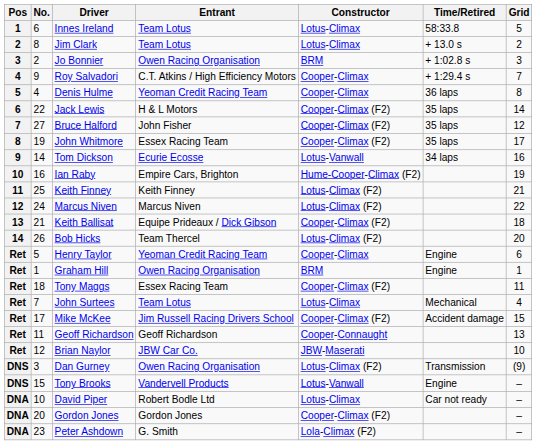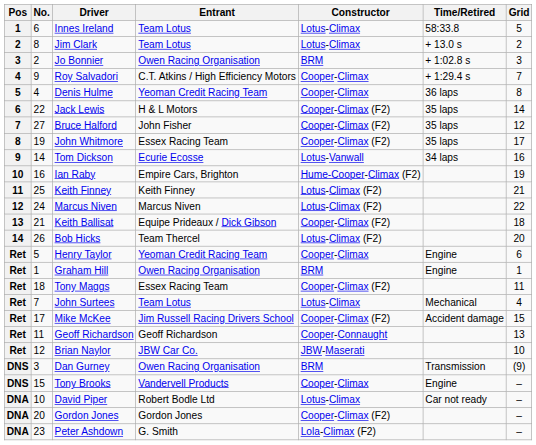 <table class="wikitable" style="font-size: 95%;">
 <tr>
 <th>Pos</th>
 <th>No.</th>
 <th>Driver</th>
 <th>Entrant</th>
 <th>Constructor</th>
 <th>Time/Retired</th>
 <th>Grid</th>
 </tr>
 <tr>
 <th>1</th>
 <td>6</td>
 <td> <a href='#'>Innes Ireland</a></td>
 <td><a href='#'>Team Lotus</a></td>
 <td><a href='#'>Lotus</a>-<a href='#'>Climax</a></td>
 <td>58:33.8</td>
 <td style="text-align:center">5</td>
 </tr>
 <tr>
 <th>2</th>
 <td>8</td>
 <td> <a href='#'>Jim Clark</a></td>
 <td><a href='#'>Team Lotus</a></td>
 <td><a href='#'>Lotus</a>-<a href='#'>Climax</a></td>
 <td>+ 13.0 s</td>
 <td style="text-align:center">2</td>
 </tr>
 <tr>
 <th>3</th>
 <td>2</td>
 <td> <a href='#'>Jo Bonnier</a></td>
 <td><a href='#'>Owen Racing Organisation</a></td>
 <td><a href='#'>BRM</a></td>
 <td>+ 1:02.8 s</td>
 <td style="text-align:center">3</td>
 </tr>
 <tr>
 <th>4</th>
 <td>9</td>
 <td> <a href='#'>Roy Salvadori</a></td>
 <td>C.T. Atkins / High Efficiency Motors</td>
 <td><a href='#'>Cooper</a>-<a href='#'>Climax</a></td>
 <td>+ 1:29.4 s</td>
 <td style="text-align:center">7</td>
 </tr>
 <tr>
 <th>5</th>
 <td>4</td>
 <td> <a href='#'>Denis Hulme</a></td>
 <td><a href='#'>Yeoman Credit Racing Team</a></td>
 <td><a href='#'>Cooper</a>-<a href='#'>Climax</a></td>
 <td>36 laps</td>
 <td style="text-align:center">8</td>
 </tr>
 <tr>
 <th>6</th>
 <td>22</td>
 <td> <a href='#'>Jack Lewis</a></td>
 <td>H & L Motors</td>
 <td><a href='#'>Cooper</a>-<a href='#'>Climax</a> (F2)</td>
 <td>35 laps</td>
 <td style="text-align:center">14</td>
 </tr>
 <tr>
 <th>7</th>
 <td>27</td>
 <td> <a href='#'>Bruce Halford</a></td>
 <td>John Fisher</td>
 <td><a href='#'>Cooper</a>-<a href='#'>Climax</a> (F2)</td>
 <td>35 laps</td>
 <td style="text-align:center">12</td>
 </tr>
 <tr>
 <th>8</th>
 <td>19</td>
 <td> <a href='#'>John Whitmore</a></td>
 <td>Essex Racing Team</td>
 <td><a href='#'>Cooper</a>-<a href='#'>Climax</a> (F2)</td>
 <td>35 laps</td>
 <td style="text-align:center">17</td>
 </tr>
 <tr>
 <th>9</th>
 <td>14</td>
 <td> <a href='#'>Tom Dickson</a></td>
 <td><a href='#'>Ecurie Ecosse</a></td>
 <td><a href='#'>Lotus</a>-<a href='#'>Vanwall</a></td>
 <td>34 laps</td>
 <td style="text-align:center">16</td>
 </tr>
 <tr>
 <th>10</th>
 <td>16</td>
 <td> <a href='#'>Ian Raby</a></td>
 <td>Empire Cars, Brighton</td>
 <td><a href='#'>Hume-Cooper</a>-<a href='#'>Climax</a> (F2)</td>
 <td></td>
 <td style="text-align:center">19</td>
 </tr>
 <tr>
 <th>11</th>
 <td>25</td>
 <td> <a href='#'>Keith Finney</a></td>
 <td>Keith Finney</td>
 <td><a href='#'>Lotus</a>-<a href='#'>Climax</a> (F2)</td>
 <td></td>
 <td style="text-align:center">21</td>
 </tr>
 <tr>
 <th>12</th>
 <td>24</td>
 <td> <a href='#'>Marcus Niven</a></td>
 <td>Marcus Niven</td>
 <td><a href='#'>Lotus</a>-<a href='#'>Climax</a> (F2)</td>
 <td></td>
 <td style="text-align:center">22</td>
 </tr>
 <tr>
 <th>13</th>
 <td>21</td>
 <td> <a href='#'>Keith Ballisat</a></td>
 <td>Equipe Prideaux / <a href='#'>Dick Gibson</a></td>
 <td><a href='#'>Cooper</a>-<a href='#'>Climax</a> (F2)</td>
 <td></td>
 <td style="text-align:center">18</td>
 </tr>
 <tr>
 <th>14</th>
 <td>26</td>
 <td> <a href='#'>Bob Hicks</a></td>
 <td>Team Thercel</td>
 <td><a href='#'>Lotus</a>-<a href='#'>Climax</a> (F2)</td>
 <td></td>
 <td style="text-align:center">20</td>
 </tr>
 <tr>
 <th>Ret</th>
 <td>5</td>
 <td> <a href='#'>Henry Taylor</a></td>
 <td><a href='#'>Yeoman Credit Racing Team</a></td>
 <td><a href='#'>Cooper</a>-<a href='#'>Climax</a></td>
 <td>Engine</td>
 <td style="text-align:center">6</td>
 </tr>
 <tr>
 <th>Ret</th>
 <td>1</td>
 <td> <a href='#'>Graham Hill</a></td>
 <td><a href='#'>Owen Racing Organisation</a></td>
 <td><a href='#'>BRM</a></td>
 <td>Engine</td>
 <td style="text-align:center">1</td>
 </tr>
 <tr>
 <th>Ret</th>
 <td>18</td>
 <td> <a href='#'>Tony Maggs</a></td>
 <td>Essex Racing Team</td>
 <td><a href='#'>Cooper</a>-<a href='#'>Climax</a> (F2)</td>
 <td></td>
 <td style="text-align:center">11</td>
 </tr>
 <tr>
 <th>Ret</th>
 <td>7</td>
 <td> <a href='#'>John Surtees</a></td>
 <td><a href='#'>Team Lotus</a></td>
 <td><a href='#'>Lotus</a>-<a href='#'>Climax</a></td>
 <td>Mechanical</td>
 <td style="text-align:center">4</td>
 </tr>
 <tr>
 <th>Ret</th>
 <td>17</td>
 <td> <a href='#'>Mike McKee</a></td>
 <td><a href='#'>Jim Russell Racing Drivers School</a></td>
 <td><a href='#'>Cooper</a>-<a href='#'>Climax</a> (F2)</td>
 <td>Accident damage</td>
 <td style="text-align:center">15</td>
 </tr>
 <tr>
 <th>Ret</th>
 <td>11</td>
 <td> <a href='#'>Geoff Richardson</a></td>
 <td>Geoff Richardson</td>
 <td><a href='#'>Cooper</a>-<a href='#'>Connaught</a></td>
 <td></td>
 <td style="text-align:center">13</td>
 </tr>
 <tr>
 <th>Ret</th>
 <td>12</td>
 <td> <a href='#'>Brian Naylor</a></td>
 <td><a href='#'>JBW Car Co.</a></td>
 <td><a href='#'>JBW</a>-<a href='#'>Maserati</a></td>
 <td></td>
 <td style="text-align:center">10</td>
 </tr>
 <tr>
 <th>DNS</th>
 <td>3</td>
 <td> <a href='#'>Dan Gurney</a></td>
 <td><a href='#'>Owen Racing Organisation</a></td>
-<td><a href='#'>Lotus</a>-<a href='#'>Climax</a> (F2)</td>
+<td><a href='#'>BRM</a></td>
 <td>Transmission</td>
 <td style="text-align:center">(9)</td>
 </tr>
 <tr>
 <th>DNS</th>
 <td>15</td>
 <td> <a href='#'>Tony Brooks</a></td>
 <td><a href='#'>Vandervell Products</a></td>
-<td><a href='#'>Lotus</a>-<a href='#'>Vanwall</a></td>
+<td><a href='#'>Cooper</a>-<a href='#'>Climax</a></td>
 <td>Engine</td>
 <td style="text-align:center">–</td>
 </tr>
 <tr>
 <th>DNA</th>
 <td>10</td>
 <td> <a href='#'>David Piper</a></td>
 <td>Robert Bodle Ltd</td>
 <td><a href='#'>Lotus</a>-<a href='#'>Climax</a></td>
 <td>Car not ready</td>
 <td style="text-align:center">–</td>
 </tr>
 <tr>
 <th>DNA</th>
 <td>20</td>
 <td> <a href='#'>Gordon Jones</a></td>
 <td>Gordon Jones</td>
 <td><a href='#'>Cooper</a>-<a href='#'>Climax</a> (F2)</td>
 <td></td>
 <td style="text-align:center">–</td>
 </tr>
 <tr>
 <th>DNA</th>
 <td>23</td>
 <td> <a href='#'>Peter Ashdown</a></td>
 <td>G. Smith</td>
 <td><a href='#'>Lola</a>-<a href='#'>Climax</a> (F2)</td>
 <td></td>
 <td style="text-align:center">–</td>
 </tr>
 </table>
